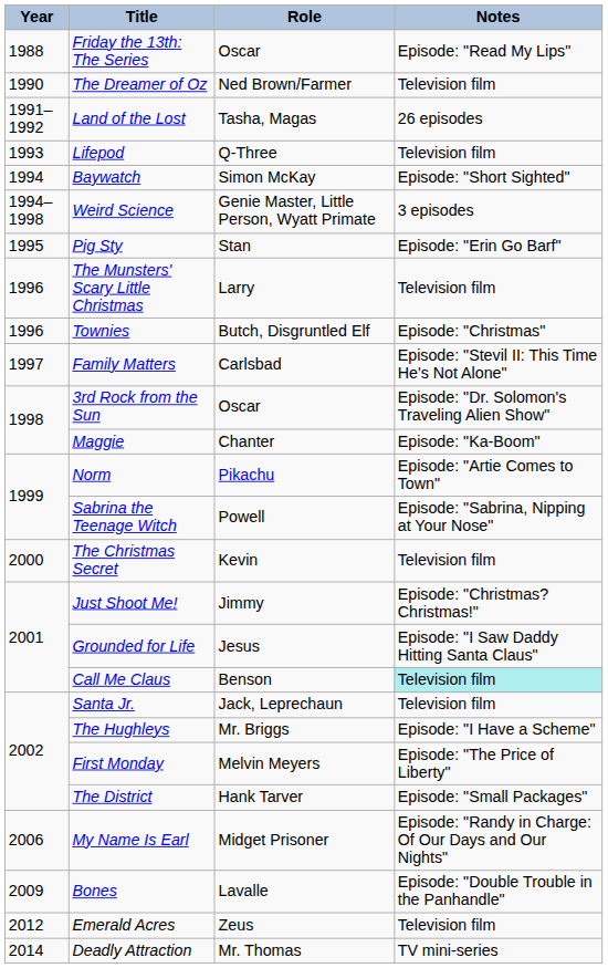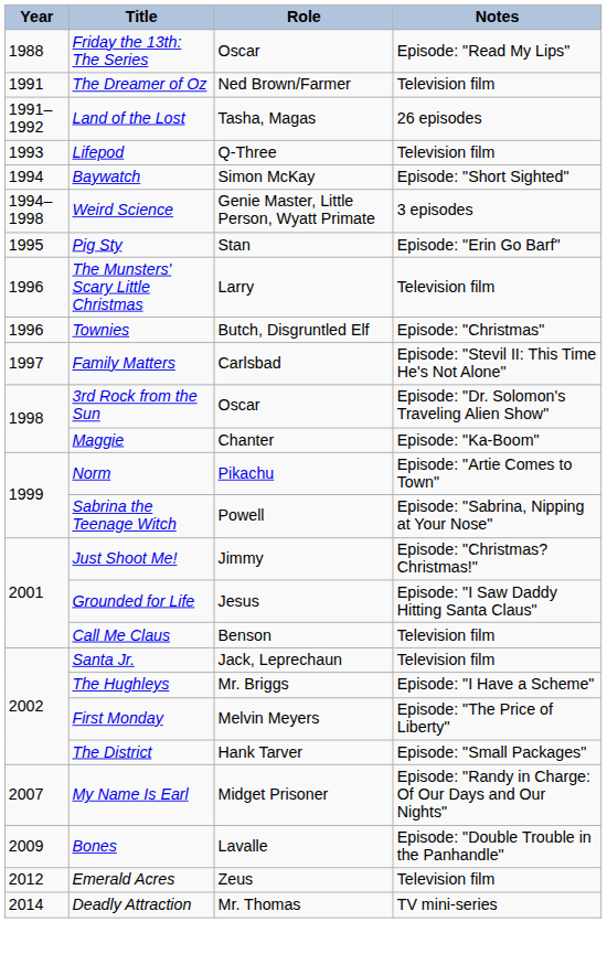 <table class="wikitable">
 <tr>
 <th style="background:#B0C4DE;">Year</th>
 <th style="background:#B0C4DE;">Title</th>
 <th style="background:#B0C4DE;">Role</th>
 <th style="background:#B0C4DE;">Notes</th>
 </tr>
 <tr>
 <td>1988</td>
 <td><em><a href='#'>Friday the 13th: The Series</a></em></td>
 <td>Oscar</td>
 <td>Episode: "Read My Lips"</td>
 </tr>
 <tr>
-<td>1990</td>
+<td>1991</td>
 <td><em><a href='#'>The Dreamer of Oz</a></em></td>
 <td>Ned Brown/Farmer</td>
 <td>Television film</td>
 </tr>
 <tr>
 <td>1991–1992</td>
 <td><em><a href='#'>Land of the Lost</a></em></td>
 <td>Tasha, Magas</td>
 <td>26 episodes</td>
 </tr>
 <tr>
 <td>1993</td>
 <td><em><a href='#'>Lifepod</a></em></td>
 <td>Q-Three</td>
 <td>Television film</td>
 </tr>
 <tr>
 <td>1994</td>
 <td><em><a href='#'>Baywatch</a></em></td>
 <td>Simon McKay</td>
 <td>Episode: "Short Sighted"</td>
 </tr>
 <tr>
 <td>1994–1998</td>
 <td><em><a href='#'>Weird Science</a></em></td>
 <td>Genie Master, Little Person, Wyatt Primate</td>
 <td>3 episodes</td>
 </tr>
 <tr>
 <td>1995</td>
 <td><em><a href='#'>Pig Sty</a></em></td>
 <td>Stan</td>
 <td>Episode: "Erin Go Barf"</td>
 </tr>
 <tr>
 <td>1996</td>
 <td><em><a href='#'>The Munsters' Scary Little Christmas</a></em></td>
 <td>Larry</td>
 <td>Television film</td>
 </tr>
 <tr>
 <td>1996</td>
 <td><em><a href='#'>Townies</a></em></td>
 <td>Butch, Disgruntled Elf</td>
 <td>Episode: "Christmas"</td>
 </tr>
 <tr>
 <td>1997</td>
 <td><em><a href='#'>Family Matters</a></em></td>
 <td>Carlsbad</td>
 <td>Episode: "Stevil II: This Time He's Not Alone"</td>
 </tr>
 <tr>
 <td rowspan="2">1998</td>
 <td><em><a href='#'>3rd Rock from the Sun</a></em></td>
 <td>Oscar</td>
 <td>Episode: "Dr. Solomon's Traveling Alien Show"</td>
 </tr>
 <tr>
 <td><em><a href='#'>Maggie</a></em></td>
 <td>Chanter</td>
 <td>Episode: "Ka-Boom"</td>
 </tr>
 <tr>
 <td rowspan="2">1999</td>
 <td><em><a href='#'>Norm</a></em></td>
 <td><a href='#'>Pikachu</a></td>
 <td>Episode: "Artie Comes to Town"</td>
 </tr>
 <tr>
 <td><em><a href='#'>Sabrina the Teenage Witch</a></em></td>
 <td>Powell</td>
 <td>Episode: "Sabrina, Nipping at Your Nose"</td>
 </tr>
 <tr>
-<td>2000</td>
-<td><em><a href='#'>The Christmas Secret</a></em></td>
-<td>Kevin</td>
-<td>Television film</td>
-</tr>
-<tr>
 <td rowspan="3">2001</td>
 <td><em><a href='#'>Just Shoot Me!</a></em></td>
 <td>Jimmy</td>
 <td>Episode: "Christmas? Christmas!"</td>
 </tr>
 <tr>
 <td><em><a href='#'>Grounded for Life</a></em></td>
 <td>Jesus</td>
 <td>Episode: "I Saw Daddy Hitting Santa Claus"</td>
 </tr>
 <tr>
 <td><em><a href='#'>Call Me Claus</a></em></td>
 <td>Benson</td>
-<td style="background: paleturquoise;">Television film</td>
+<td>Television film</td>
 </tr>
 <tr>
 <td rowspan="4">2002</td>
 <td><em><a href='#'>Santa Jr.</a></em></td>
 <td>Jack, Leprechaun</td>
 <td>Television film</td>
 </tr>
 <tr>
 <td><em><a href='#'>The Hughleys</a></em></td>
 <td>Mr. Briggs</td>
 <td>Episode: "I Have a Scheme"</td>
 </tr>
 <tr>
 <td><em><a href='#'>First Monday</a></em></td>
 <td>Melvin Meyers</td>
 <td>Episode: "The Price of Liberty"</td>
 </tr>
 <tr>
 <td><em><a href='#'>The District</a></em></td>
 <td>Hank Tarver</td>
 <td>Episode: "Small Packages"</td>
 </tr>
 <tr>
-<td>2006</td>
+<td>2007</td>
 <td><em><a href='#'>My Name Is Earl</a></em></td>
 <td>Midget Prisoner</td>
 <td>Episode: "Randy in Charge: Of Our Days and Our Nights"</td>
 </tr>
 <tr>
 <td>2009</td>
 <td><em><a href='#'>Bones</a></em></td>
 <td>Lavalle</td>
 <td>Episode: "Double Trouble in the Panhandle"</td>
 </tr>
 <tr>
 <td>2012</td>
 <td><em>Emerald Acres</em></td>
 <td>Zeus</td>
 <td>Television film</td>
 </tr>
 <tr>
 <td>2014</td>
 <td><em>Deadly Attraction</em></td>
 <td>Mr. Thomas</td>
 <td>TV mini-series</td>
 </tr>
 </table>
